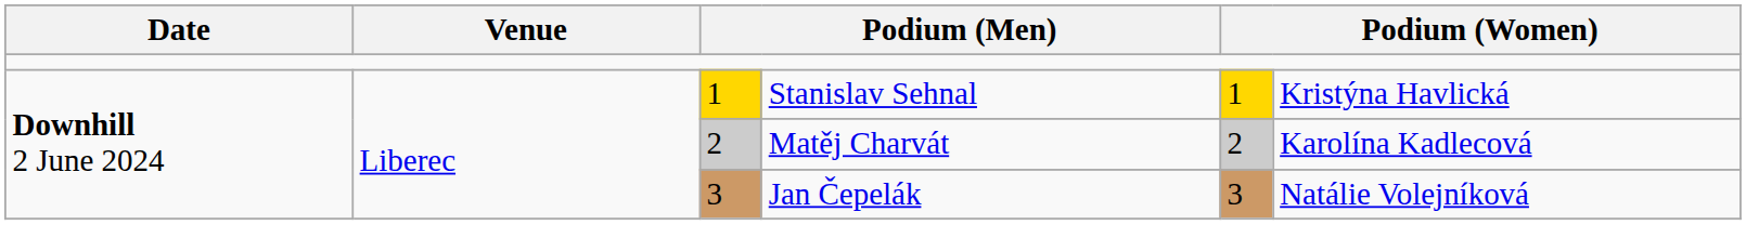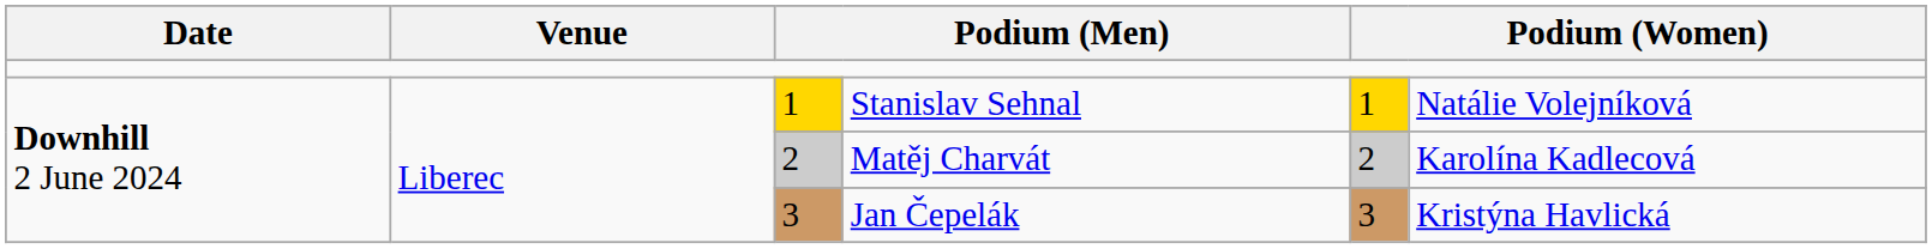 <table class="wikitable" width=70%>
 <tr>
 <th>Date</th>
 <th width=20%>Venue</th>
 <th colspan=2 width=30%>Podium (Men)</th>
 <th colspan=2 width=30%>Podium (Women)</th>
 </tr>
 <tr>
 <td colspan=6></td>
 </tr>
 <tr>
 <td rowspan=3><strong>Downhill</strong> <br> 2 June 2024</td>
 <td rowspan=3><br><a href='#'>Liberec</a></td>
 <td bgcolor=FFD700>1</td>
 <td><a href='#'>Stanislav Sehnal</a></td>
 <td bgcolor=FFD700>1</td>
-<td><a href='#'>Kristýna Havlická</a></td>
+<td><a href='#'>Natálie Volejníková</a></td>
 </tr>
 <tr>
 <td bgcolor=CCCCCC>2</td>
 <td><a href='#'>Matěj Charvát</a></td>
 <td bgcolor=CCCCCC>2</td>
 <td><a href='#'>Karolína Kadlecová</a></td>
 </tr>
 <tr>
 <td bgcolor=CC9966>3</td>
 <td><a href='#'>Jan Čepelák</a></td>
 <td bgcolor=CC9966>3</td>
-<td><a href='#'>Natálie Volejníková</a></td>
+<td><a href='#'>Kristýna Havlická</a></td>
 </tr>
 </table>
